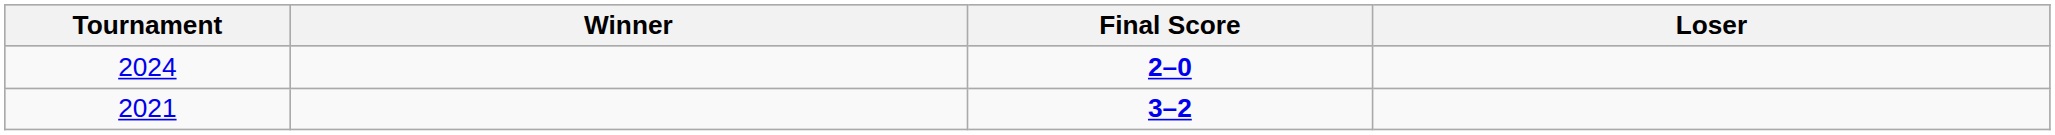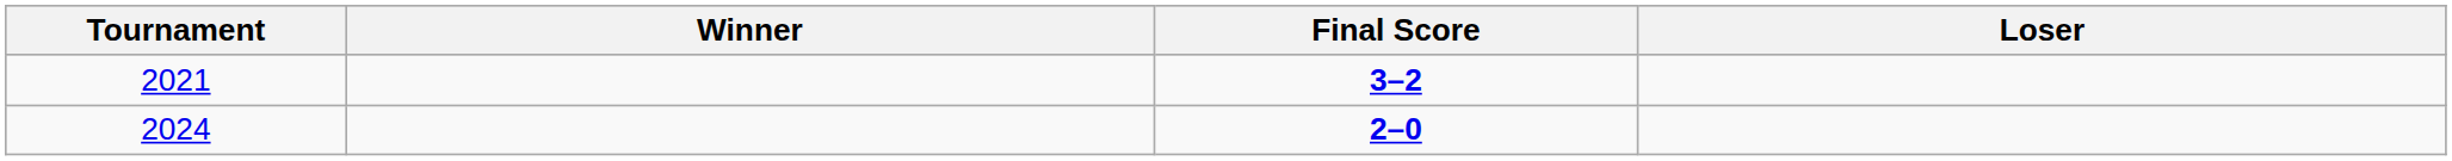 <table class="wikitable" style="font-size:100%; text-align: center;">
 <tr>
 <th style="width:5%;">Tournament</th>
 <th width=15%>Winner</th>
 <th width=9%>Final Score</th>
 <th width=15%>Loser</th>
 </tr>
 <tr>
+<td><a href='#'>2021</a></td>
+<td><strong></strong></td>
+<td><strong><a href='#'>3–2</a> </strong></td>
+<td></td>
+</tr>
+<tr>
 <td><a href='#'>2024</a></td>
 <td><strong></strong></td>
 <td><strong><a href='#'>2–0</a></strong></td>
 <td></td>
 </tr>
-<tr>
-<td><a href='#'>2021</a></td>
-<td><strong></strong></td>
-<td><strong><a href='#'>3–2</a> </strong></td>
-<td></td>
-</tr>
 </table>
